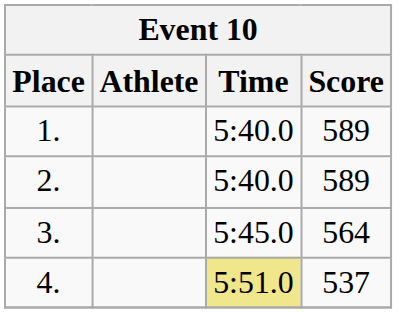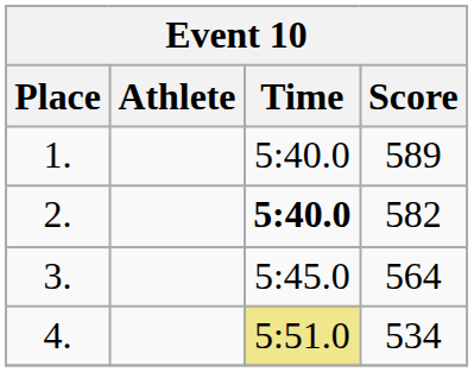 <table class=wikitable style="text-align:center">
 <tr>
 <th colspan=4><strong>Event 10</strong></th>
 </tr>
 <tr>
 <th>Place</th>
 <th>Athlete</th>
 <th>Time</th>
 <th>Score</th>
 </tr>
 <tr>
 <td width=30>1.</td>
 <td align=left></td>
 <td>5:40.0</td>
 <td>589</td>
 </tr>
 <tr>
 <td>2.</td>
 <td align=left></td>
-<td>5:40.0</td>
-<td>589</td>
+<td><strong>5:40.0</strong></td>
+<td>582</td>
 </tr>
 <tr>
 <td>3.</td>
 <td align=left></td>
 <td>5:45.0</td>
 <td>564</td>
 </tr>
 <tr>
 <td>4.</td>
 <td align=left></td>
 <td style="background: khaki;">5:51.0</td>
-<td>537</td>
+<td>534</td>
 </tr>
 <tr>
 </tr>
 </table>
